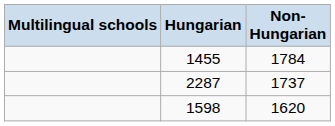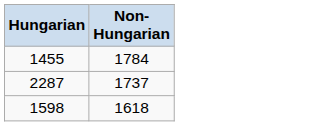 <table class="wikitable">
 <tr>
-<th style="background:#CCDDEE;">Multilingual schools</th>
 <th style="width: 5em; background:#CCDDEE;">Hungarian</th>
 <th style="width: 5em; background:#CCDDEE;">Non-Hungarian</th>
 </tr>
 <tr>
-<td></td>
 <td style="text-align:center">1455</td>
 <td style="text-align:center">1784</td>
 </tr>
 <tr>
-<td></td>
 <td style="text-align:center">2287</td>
 <td style="text-align:center">1737</td>
 </tr>
 <tr>
-<td></td>
 <td style="text-align:center">1598</td>
-<td style="text-align:center">1620</td>
+<td style="text-align:center">1618</td>
 </tr>
 </table>
